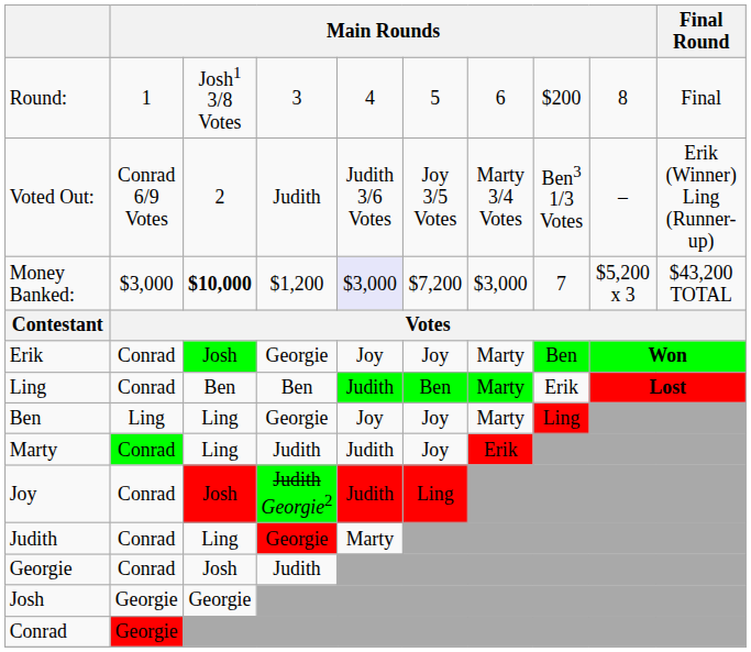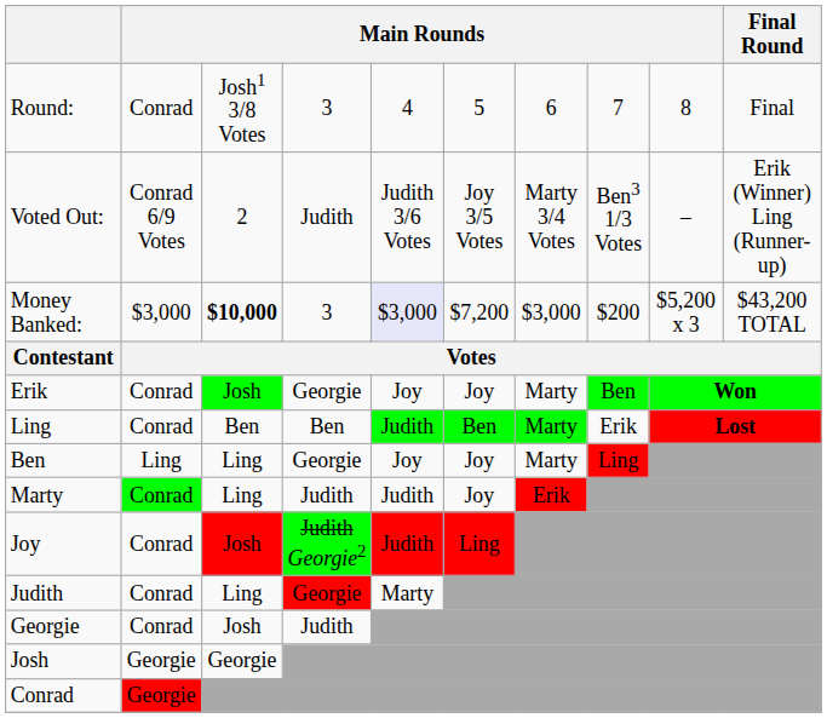 <table class="wikitable">
 <tr>
 <th></th>
 <th colspan=8>Main Rounds</th>
 <th colspan=1>Final Round</th>
 </tr>
 <tr>
 <td>Round:</td>
-<td align="center">1</td>
+<td align="center">Conrad</td>
 <td align="center">Josh<sup>1</sup><br>3/8 Votes</td>
 <td align="center">3</td>
 <td align="center">4</td>
 <td align="center">5</td>
 <td align="center">6</td>
-<td align="center">$200</td>
+<td align="center">7</td>
 <td align="center">8</td>
 <td align="center" colspan=1>Final</td>
 </tr>
 <tr>
 <td>Voted Out:</td>
 <td align="center">Conrad<br>6/9 Votes</td>
 <td align="center">2</td>
 <td align="center">Judith</td>
 <td align="center">Judith<br>3/6 Votes</td>
 <td align="center">Joy<br>3/5 Votes</td>
 <td align="center">Marty<br>3/4 Votes</td>
 <td align="center">Ben<sup>3</sup><br>1/3 Votes</td>
 <td align="center">–</td>
 <td align="center">Erik (Winner)<br>Ling (Runner-up)</td>
 </tr>
 <tr>
 <td>Money Banked:</td>
 <td align="center">$3,000</td>
 <td align="center"><strong>$10,000</strong></td>
-<td align="center">$1,200</td>
+<td align="center">3</td>
 <td align="center" style="background: lavender;">$3,000</td>
 <td align="center">$7,200</td>
 <td align="center">$3,000</td>
-<td align="center">7</td>
+<td align="center">$200</td>
 <td align="center">$5,200 x 3</td>
 <td align="center">$43,200<br>TOTAL</td>
 </tr>
 <tr>
 <th>Contestant</th>
 <th colspan=12>Votes</th>
 </tr>
 <tr>
 <td>Erik</td>
 <td align="center">Conrad</td>
 <td bgcolor="lime" align="center">Josh</td>
 <td align="center">Georgie</td>
 <td align="center">Joy</td>
 <td align="center">Joy</td>
 <td align="center">Marty</td>
 <td bgcolor="lime" align="center">Ben</td>
 <td colspan=2 align="center" bgcolor="lime"><strong>Won</strong></td>
 </tr>
 <tr>
 <td>Ling</td>
 <td align="center">Conrad</td>
 <td align="center">Ben</td>
 <td align="center">Ben</td>
 <td bgcolor="lime" align="center">Judith</td>
 <td bgcolor="lime" align="center">Ben</td>
 <td bgcolor="lime" align="center">Marty</td>
 <td align="center">Erik</td>
 <td colspan=2 align="center" bgcolor="red"><strong>Lost</strong></td>
 </tr>
 <tr>
 <td>Ben</td>
 <td align="center">Ling</td>
 <td align="center">Ling</td>
 <td align="center">Georgie</td>
 <td align="center">Joy</td>
 <td align="center">Joy</td>
 <td align="center">Marty</td>
 <td bgcolor="red" align="center">Ling</td>
 <td bgcolor="darkgray" colspan=2></td>
 </tr>
 <tr>
 <td>Marty</td>
 <td bgcolor="lime" align="center">Conrad</td>
 <td align="center">Ling</td>
 <td align="center">Judith</td>
 <td align="center">Judith</td>
 <td align="center">Joy</td>
 <td bgcolor="red" align="center">Erik</td>
 <td bgcolor="darkgray" colspan=3></td>
 </tr>
 <tr>
 <td>Joy</td>
 <td align="center">Conrad</td>
 <td bgcolor="red" align="center">Josh</td>
 <td bgcolor="lime" align="center"><s>Judith</s><br><em>Georgie</em><sup>2</sup></td>
 <td bgcolor="red" align="center">Judith</td>
 <td bgcolor="red" align="center">Ling</td>
 <td bgcolor="darkgray" colspan=4></td>
 </tr>
 <tr>
 <td>Judith</td>
 <td align="center">Conrad</td>
 <td align="center">Ling</td>
 <td bgcolor="red" align="center">Georgie</td>
 <td align="center">Marty</td>
 <td bgcolor="darkgray" colspan=5></td>
 </tr>
 <tr>
 <td>Georgie</td>
 <td align="center">Conrad</td>
 <td align="center">Josh</td>
 <td align="center">Judith</td>
 <td bgcolor="darkgray" colspan=6></td>
 </tr>
 <tr>
 <td>Josh</td>
 <td align="center">Georgie</td>
 <td align="center">Georgie</td>
 <td bgcolor="darkgray" colspan=7></td>
 </tr>
 <tr>
 <td>Conrad</td>
 <td bgcolor="red" align="center">Georgie</td>
 <td bgcolor="darkgray" colspan=8></td>
 </tr>
 <tr>
 </tr>
 </table>
